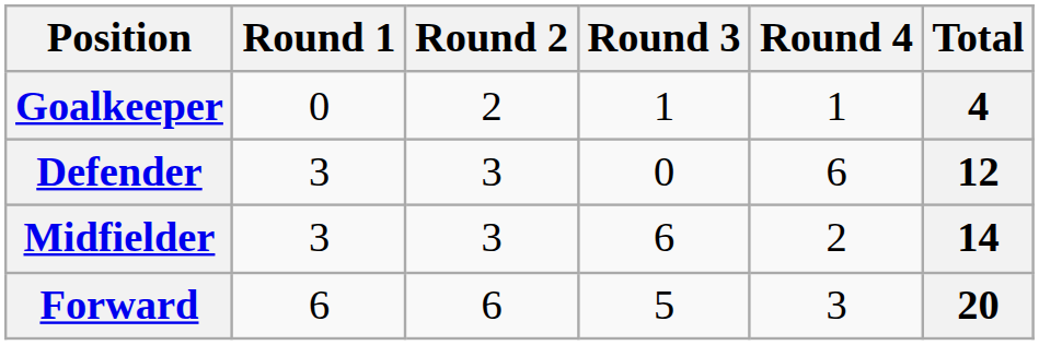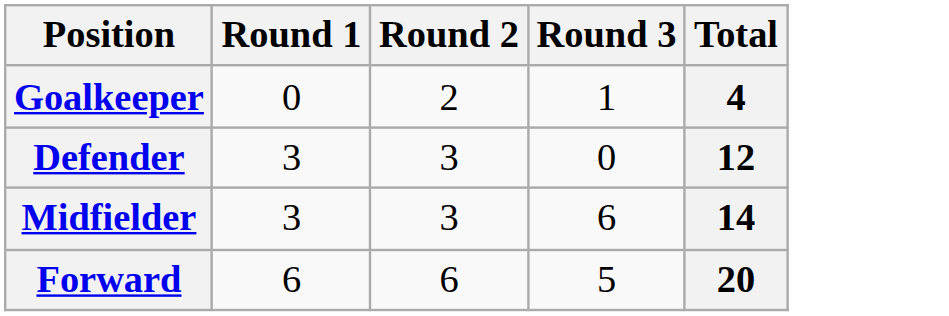 <table class="wikitable sortable" style="text-align:center">
 <tr>
 <th>Position</th>
 <th>Round 1</th>
 <th>Round 2</th>
 <th>Round 3</th>
-<th>Round 4</th>
 <th>Total</th>
 </tr>
 <tr>
 <th><a href='#'>Goalkeeper</a></th>
 <td>0</td>
 <td>2</td>
-<td>1</td>
 <td>1</td>
 <td style="background:#f2f2f2;text-align:center"><strong>4</strong></td>
 </tr>
 <tr>
 <th><a href='#'>Defender</a></th>
 <td>3</td>
 <td>3</td>
 <td>0</td>
-<td>6</td>
 <td style="background:#f2f2f2;text-align:center"><strong>12</strong></td>
 </tr>
 <tr>
 <th><a href='#'>Midfielder</a></th>
 <td>3</td>
 <td>3</td>
 <td>6</td>
-<td>2</td>
 <td style="background:#f2f2f2;text-align:center"><strong>14</strong></td>
 </tr>
 <tr>
 <th><a href='#'>Forward</a></th>
 <td>6</td>
 <td>6</td>
 <td>5</td>
-<td>3</td>
 <td style="background:#f2f2f2;text-align:center"><strong>20</strong></td>
 </tr>
 </table>
